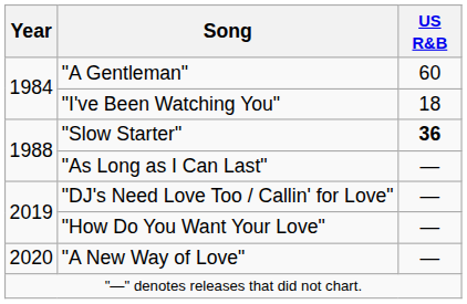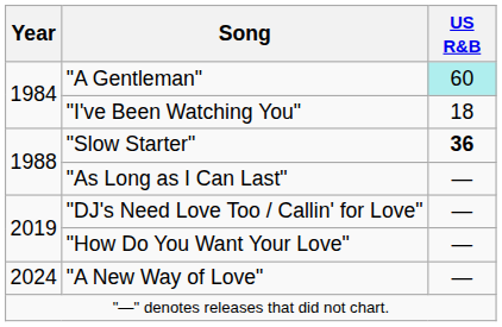 <table class="wikitable">
 <tr>
 <th>Year</th>
 <th>Song</th>
 <th style="width:45px;"><small><a href='#'>US R&B</a></small><br></th>
 </tr>
 <tr>
 <td rowspan="2">1984</td>
 <td>"A Gentleman"</td>
-<td align=center>60</td>
+<td align=center style="background: paleturquoise;">60</td>
 </tr>
 <tr>
 <td>"I've Been Watching You"</td>
 <td align=center>18</td>
 </tr>
 <tr>
 <td rowspan="2">1988</td>
 <td>"Slow Starter"</td>
 <td align=center><strong>36</strong></td>
 </tr>
 <tr>
 <td>"As Long as I Can Last"</td>
 <td align=center>—</td>
 </tr>
 <tr>
 <td rowspan="2">2019</td>
 <td>"DJ's Need Love Too / Callin' for Love"</td>
 <td align=center>—</td>
 </tr>
 <tr>
 <td>"How Do You Want Your Love"</td>
 <td align=center>—</td>
 </tr>
 <tr>
-<td rowspan="1">2020</td>
+<td rowspan="1">2024</td>
 <td>"A New Way of Love"</td>
 <td align=center>—</td>
 </tr>
 <tr>
 <td colspan="5" style="text-align:center; font-size:9pt;">"—" denotes releases that did not chart.</td>
 </tr>
 </table>
